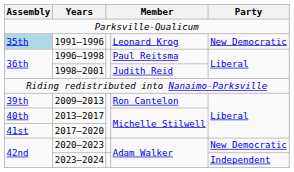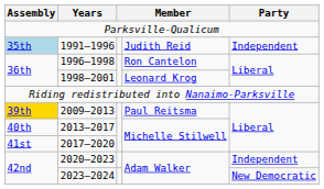 <table class="wikitable">
 <tr>
 <th>Assembly</th>
 <th>Years</th>
 <th colspan="2">Member</th>
 <th>Party</th>
 </tr>
 <tr>
 <td align="center" colspan=5><em>Parksville-Qualicum</em></td>
 </tr>
 <tr>
 <td style="background: lightblue;"><a href='#'>35th</a></td>
 <td>1991–1996</td>
 <td></td>
-<td><a href='#'>Leonard Krog</a></td>
-<td><a href='#'>New Democratic</a></td>
+<td><a href='#'>Judith Reid</a></td>
+<td><a href='#'>Independent</a></td>
 </tr>
 <tr>
 <td rowspan=2><a href='#'>36th</a></td>
 <td>1996–1998</td>
 <td rowspan=2 ></td>
-<td><a href='#'>Paul Reitsma</a></td>
+<td><a href='#'>Ron Cantelon</a></td>
 <td rowspan=2><a href='#'>Liberal</a></td>
 </tr>
 <tr>
 <td>1998–2001</td>
-<td><a href='#'>Judith Reid</a></td>
+<td><a href='#'>Leonard Krog</a></td>
 </tr>
 <tr>
 <td align="center" colspan=5><em>Riding redistributed into <a href='#'>Nanaimo-Parksville</a></em></td>
 </tr>
 <tr>
-<td><a href='#'>39th</a></td>
+<td style="background: gold;"><a href='#'>39th</a></td>
 <td>2009–2013</td>
 <td rowspan=3 ></td>
-<td><a href='#'>Ron Cantelon</a></td>
+<td><a href='#'>Paul Reitsma</a></td>
 <td rowspan=3><a href='#'>Liberal</a></td>
 </tr>
 <tr>
 <td><a href='#'>40th</a></td>
 <td>2013–2017</td>
 <td rowspan=2><a href='#'>Michelle Stilwell</a></td>
 </tr>
 <tr>
 <td><a href='#'>41st</a></td>
 <td>2017–2020</td>
 </tr>
 <tr>
 <td rowspan=2><a href='#'>42nd</a></td>
 <td>2020–2023</td>
 <td></td>
 <td rowspan=2><a href='#'>Adam Walker</a></td>
-<td><a href='#'>New Democratic</a></td>
+<td><a href='#'>Independent</a></td>
 </tr>
 <tr>
 <td>2023–2024</td>
 <td></td>
-<td><a href='#'>Independent</a></td>
+<td><a href='#'>New Democratic</a></td>
 </tr>
 </table>
